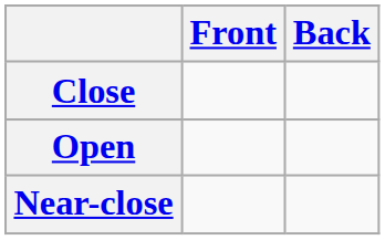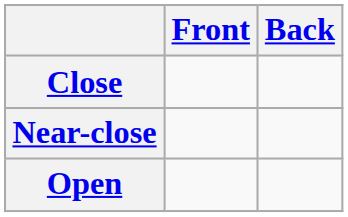 <table class="wikitable" style="text-align: center;">
 <tr>
 <th></th>
 <th><a href='#'>Front</a></th>
 <th><a href='#'>Back</a></th>
 </tr>
 <tr>
 <th><a href='#'>Close</a></th>
 <td> </td>
 <td> </td>
 </tr>
 <tr>
+<th><a href='#'>Near-close</a></th>
+<td> </td>
+<td> </td>
+</tr>
+<tr>
 <th><a href='#'>Open</a></th>
 <td> </td>
 <td> </td>
 </tr>
-<tr>
-<th><a href='#'>Near-close</a></th>
-<td> </td>
-<td> </td>
-</tr>
 </table>
